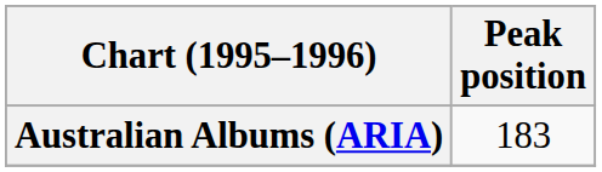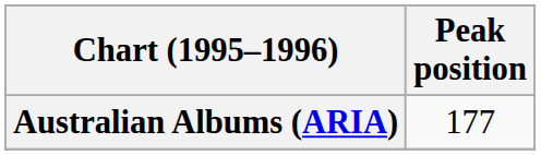 <table class="wikitable sortable plainrowheaders" style="text-align:center;">
 <tr>
 <th scope="col">Chart (1995–1996)</th>
 <th scope="col">Peak<br>position</th>
 </tr>
 <tr>
 <th scope="row">Australian Albums (<a href='#'>ARIA</a>)</th>
-<td>183</td>
+<td>177</td>
 </tr>
 <tr>
 </tr>
 <tr>
 </tr>
 </table>
